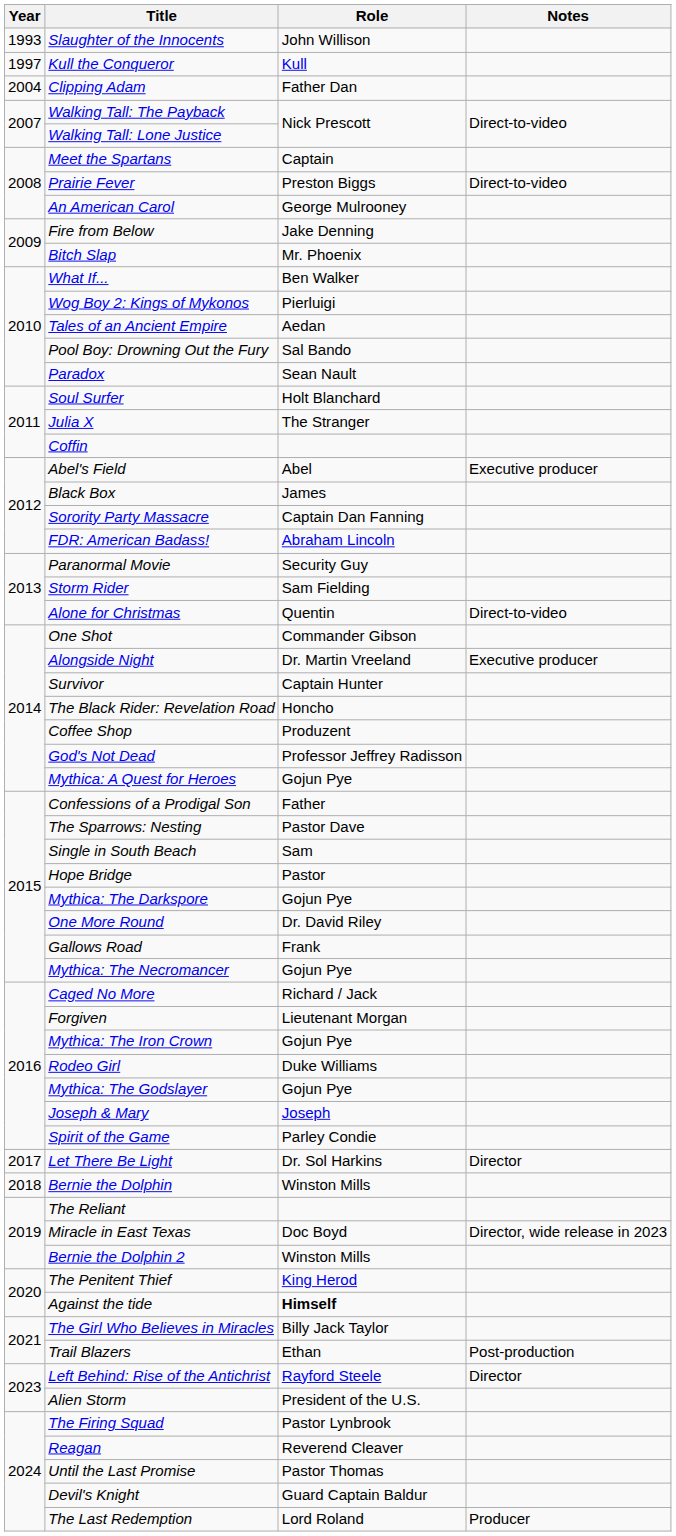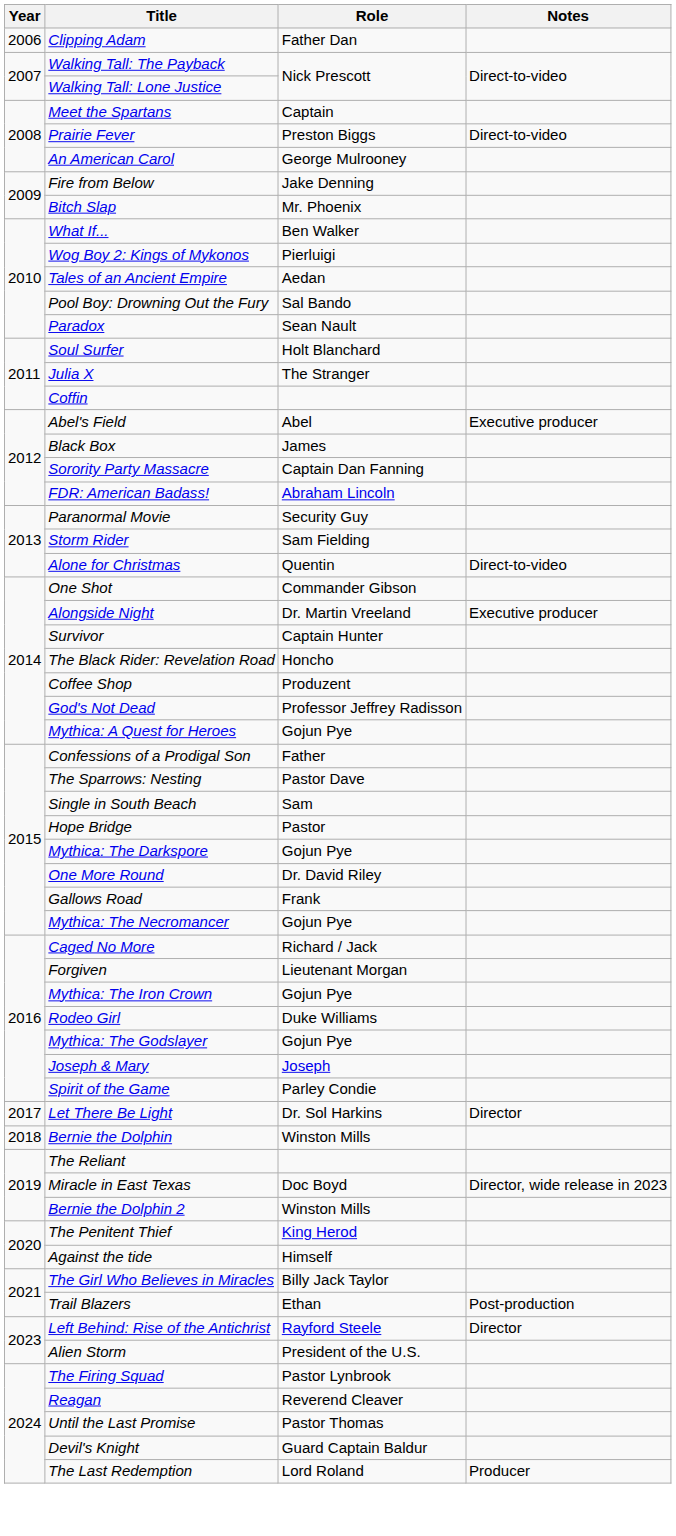 <table class="wikitable sortable">
 <tr>
 <th>Year</th>
 <th>Title</th>
 <th>Role</th>
 <th class="unsortable">Notes</th>
 </tr>
 <tr>
-<td>1993</td>
-<td><em><a href='#'>Slaughter of the Innocents</a></em></td>
-<td>John Willison</td>
-<td></td>
-</tr>
-<tr>
-<td>1997</td>
-<td><em><a href='#'>Kull the Conqueror</a></em></td>
-<td><a href='#'>Kull</a></td>
-<td></td>
-</tr>
-<tr>
-<td>2004</td>
+<td>2006</td>
 <td><em><a href='#'>Clipping Adam</a></em></td>
 <td>Father Dan</td>
 <td></td>
 </tr>
 <tr>
 <td rowspan=2>2007</td>
 <td><em><a href='#'>Walking Tall: The Payback</a></em></td>
 <td rowspan=2>Nick Prescott</td>
 <td rowspan=2>Direct-to-video</td>
 </tr>
 <tr>
 <td><em><a href='#'>Walking Tall: Lone Justice</a></em></td>
 </tr>
 <tr>
 <td rowspan=3>2008</td>
 <td><em><a href='#'>Meet the Spartans</a></em></td>
 <td>Captain</td>
 <td></td>
 </tr>
 <tr>
 <td><em><a href='#'>Prairie Fever</a></em></td>
 <td>Preston Biggs</td>
 <td>Direct-to-video</td>
 </tr>
 <tr>
 <td><em><a href='#'>An American Carol</a></em></td>
 <td>George Mulrooney</td>
 <td></td>
 </tr>
 <tr>
 <td rowspan=2>2009</td>
 <td><em>Fire from Below</em></td>
 <td>Jake Denning</td>
 <td></td>
 </tr>
 <tr>
 <td><em><a href='#'>Bitch Slap</a></em></td>
 <td>Mr. Phoenix</td>
 <td></td>
 </tr>
 <tr>
 <td rowspan=5>2010</td>
 <td><em><a href='#'>What If...</a></em></td>
 <td>Ben Walker</td>
 <td></td>
 </tr>
 <tr>
 <td><em><a href='#'>Wog Boy 2: Kings of Mykonos</a></em></td>
 <td>Pierluigi</td>
 <td></td>
 </tr>
 <tr>
 <td><em><a href='#'>Tales of an Ancient Empire</a></em></td>
 <td>Aedan</td>
 <td></td>
 </tr>
 <tr>
 <td><em>Pool Boy: Drowning Out the Fury</em></td>
 <td>Sal Bando</td>
 <td></td>
 </tr>
 <tr>
 <td><em><a href='#'>Paradox</a></em></td>
 <td>Sean Nault</td>
 <td></td>
 </tr>
 <tr>
 <td rowspan=3>2011</td>
 <td><em><a href='#'>Soul Surfer</a></em></td>
 <td>Holt Blanchard</td>
 <td></td>
 </tr>
 <tr>
 <td><em><a href='#'>Julia X</a></em></td>
 <td>The Stranger</td>
 <td></td>
 </tr>
 <tr>
 <td><em><a href='#'>Coffin</a></em></td>
 <td></td>
 <td></td>
 </tr>
 <tr>
 <td rowspan=4>2012</td>
 <td><em>Abel's Field</em></td>
 <td>Abel</td>
 <td>Executive producer</td>
 </tr>
 <tr>
 <td><em>Black Box</em></td>
 <td>James</td>
 <td></td>
 </tr>
 <tr>
 <td><em><a href='#'>Sorority Party Massacre</a></em></td>
 <td>Captain Dan Fanning</td>
 <td></td>
 </tr>
 <tr>
 <td><em><a href='#'>FDR: American Badass!</a></em></td>
 <td><a href='#'>Abraham Lincoln</a></td>
 <td></td>
 </tr>
 <tr>
 <td rowspan=3>2013</td>
 <td><em>Paranormal Movie</em></td>
 <td>Security Guy</td>
 <td></td>
 </tr>
 <tr>
 <td><em><a href='#'>Storm Rider</a></em></td>
 <td>Sam Fielding</td>
 <td></td>
 </tr>
 <tr>
 <td><em><a href='#'>Alone for Christmas</a></em></td>
 <td>Quentin</td>
 <td>Direct-to-video</td>
 </tr>
 <tr>
 <td rowspan=7>2014</td>
 <td><em>One Shot</em></td>
 <td>Commander Gibson</td>
 <td></td>
 </tr>
 <tr>
 <td><em><a href='#'>Alongside Night</a></em></td>
 <td>Dr. Martin Vreeland</td>
 <td>Executive producer</td>
 </tr>
 <tr>
 <td><em>Survivor</em></td>
 <td>Captain Hunter</td>
 <td></td>
 </tr>
 <tr>
 <td><em>The Black Rider: Revelation Road</em></td>
 <td>Honcho</td>
 <td></td>
 </tr>
 <tr>
 <td><em>Coffee Shop</em></td>
 <td>Produzent</td>
 <td></td>
 </tr>
 <tr>
 <td><em><a href='#'>God's Not Dead</a></em></td>
 <td>Professor Jeffrey Radisson</td>
 <td></td>
 </tr>
 <tr>
 <td><em><a href='#'>Mythica: A Quest for Heroes</a></em></td>
 <td>Gojun Pye</td>
 <td></td>
 </tr>
 <tr>
 <td rowspan="8">2015</td>
 <td><em>Confessions of a Prodigal Son</em></td>
 <td>Father</td>
 <td></td>
 </tr>
 <tr>
 <td><em>The Sparrows: Nesting</em></td>
 <td>Pastor Dave</td>
 <td></td>
 </tr>
 <tr>
 <td><em>Single in South Beach</em></td>
 <td>Sam</td>
 <td></td>
 </tr>
 <tr>
 <td><em>Hope Bridge</em></td>
 <td>Pastor</td>
 <td></td>
 </tr>
 <tr>
 <td><em><a href='#'>Mythica: The Darkspore</a></em></td>
 <td>Gojun Pye</td>
 <td></td>
 </tr>
 <tr>
 <td><em><a href='#'>One More Round</a></em></td>
 <td>Dr. David Riley</td>
 <td></td>
 </tr>
 <tr>
 <td><em>Gallows Road</em></td>
 <td>Frank</td>
 <td></td>
 </tr>
 <tr>
 <td><em><a href='#'>Mythica: The Necromancer</a></em></td>
 <td>Gojun Pye</td>
 <td></td>
 </tr>
 <tr>
 <td rowspan=7>2016</td>
 <td><em><a href='#'>Caged No More</a></em></td>
 <td>Richard / Jack</td>
 <td></td>
 </tr>
 <tr>
 <td><em>Forgiven</em></td>
 <td>Lieutenant Morgan</td>
 <td></td>
 </tr>
 <tr>
 <td><em><a href='#'>Mythica: The Iron Crown</a></em></td>
 <td>Gojun Pye</td>
 <td></td>
 </tr>
 <tr>
 <td><em><a href='#'>Rodeo Girl</a></em></td>
 <td>Duke Williams</td>
 <td></td>
 </tr>
 <tr>
 <td><em><a href='#'>Mythica: The Godslayer</a></em></td>
 <td>Gojun Pye</td>
 <td></td>
 </tr>
 <tr>
 <td><em><a href='#'>Joseph & Mary</a></em></td>
 <td><a href='#'>Joseph</a></td>
 <td></td>
 </tr>
 <tr>
 <td><em><a href='#'>Spirit of the Game</a></em></td>
 <td>Parley Condie</td>
 <td></td>
 </tr>
 <tr>
 <td>2017</td>
 <td><em><a href='#'>Let There Be Light</a></em></td>
 <td>Dr. Sol Harkins</td>
 <td>Director</td>
 </tr>
 <tr>
 <td>2018</td>
 <td><em><a href='#'>Bernie the Dolphin</a></em></td>
 <td>Winston Mills</td>
 <td></td>
 </tr>
 <tr>
 <td rowspan=3>2019</td>
 <td><em>The Reliant</em></td>
 <td></td>
 <td></td>
 </tr>
 <tr>
 <td><em>Miracle in East Texas</em></td>
 <td>Doc Boyd</td>
 <td>Director, wide release in 2023</td>
 </tr>
 <tr>
 <td><em><a href='#'>Bernie the Dolphin 2</a></em></td>
 <td>Winston Mills</td>
 <td></td>
 </tr>
 <tr>
 <td rowspan=2>2020</td>
 <td><em>The Penitent Thief</em></td>
 <td><a href='#'>King Herod</a></td>
 <td></td>
 </tr>
 <tr>
 <td><em>Against the tide</em></td>
-<td><strong>Himself</strong></td>
+<td>Himself</td>
 <td></td>
 </tr>
 <tr>
 <td rowspan=2>2021</td>
 <td><em><a href='#'>The Girl Who Believes in Miracles</a></em></td>
 <td>Billy Jack Taylor</td>
 <td></td>
 </tr>
 <tr>
 <td><em>Trail Blazers</em></td>
 <td>Ethan</td>
 <td>Post-production</td>
 </tr>
 <tr>
 <td rowspan=2>2023</td>
 <td><em><a href='#'>Left Behind: Rise of the Antichrist</a></em></td>
 <td><a href='#'>Rayford Steele</a></td>
 <td>Director</td>
 </tr>
 <tr>
 <td><em>Alien Storm</em></td>
 <td>President of the U.S.</td>
 <td></td>
 </tr>
 <tr>
 <td rowspan=5>2024</td>
 <td><em><a href='#'>The Firing Squad</a></em></td>
 <td>Pastor Lynbrook</td>
 <td></td>
 </tr>
 <tr>
 <td><em><a href='#'>Reagan</a></em></td>
 <td>Reverend Cleaver</td>
 <td></td>
 </tr>
 <tr>
 <td><em>Until the Last Promise</em></td>
 <td>Pastor Thomas</td>
 <td></td>
 </tr>
 <tr>
 <td><em>Devil's Knight</em></td>
 <td>Guard Captain Baldur</td>
 <td></td>
 </tr>
 <tr>
 <td><em>The Last Redemption</em></td>
 <td>Lord Roland</td>
 <td>Producer</td>
 </tr>
 </table>
